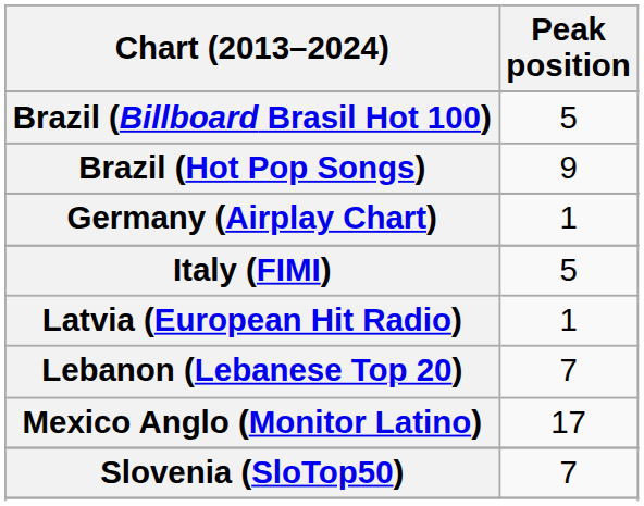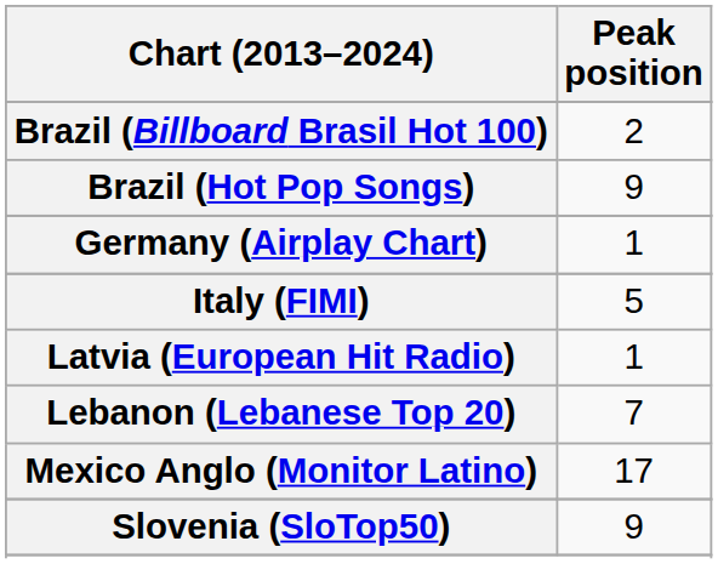 <table class="wikitable sortable plainrowheaders" style="text-align:center;">
 <tr>
 <th scope="col">Chart (2013–2024)</th>
 <th scope="col">Peak<br>position</th>
 </tr>
 <tr>
 </tr>
 <tr>
 </tr>
 <tr>
 </tr>
 <tr>
 </tr>
 <tr>
 <th scope="row">Brazil (<a href='#'><em>Billboard</em> Brasil Hot 100</a>)</th>
-<td>5</td>
+<td>2</td>
 </tr>
 <tr>
 <th scope="row">Brazil (<a href='#'>Hot Pop Songs</a>)</th>
 <td>9</td>
 </tr>
 <tr>
 </tr>
 <tr>
 </tr>
 <tr>
 </tr>
 <tr>
 </tr>
 <tr>
 </tr>
 <tr>
 </tr>
 <tr>
 </tr>
 <tr>
 </tr>
 <tr>
 </tr>
 <tr>
 </tr>
 <tr>
 <th scope="row">Germany (<a href='#'>Airplay Chart</a>)</th>
 <td>1</td>
 </tr>
 <tr>
 </tr>
 <tr>
 </tr>
 <tr>
 <th scope="row">Italy (<a href='#'>FIMI</a>)</th>
 <td>5</td>
 </tr>
 <tr>
 <th scope="row">Latvia (<a href='#'>European Hit Radio</a>)</th>
 <td>1</td>
 </tr>
 <tr>
 <th scope="row">Lebanon (<a href='#'>Lebanese Top 20</a>)</th>
 <td>7</td>
 </tr>
 <tr>
 <th scope="row">Mexico Anglo (<a href='#'>Monitor Latino</a>)</th>
 <td>17</td>
 </tr>
 <tr>
 </tr>
 <tr>
 </tr>
 <tr>
 </tr>
 <tr>
 </tr>
 <tr>
 </tr>
 <tr>
 </tr>
 <tr>
 </tr>
 <tr>
 </tr>
 <tr>
 <th scope="row">Slovenia (<a href='#'>SloTop50</a>)</th>
-<td>7</td>
+<td>9</td>
 </tr>
 <tr>
 </tr>
 <tr>
 </tr>
 <tr>
 </tr>
 <tr>
 </tr>
 <tr>
 </tr>
 <tr>
 </tr>
 <tr>
 </tr>
 <tr>
 </tr>
 <tr>
 </tr>
 <tr>
 </tr>
 <tr>
 </tr>
 <tr>
 </tr>
 <tr>
 </tr>
 </table>
